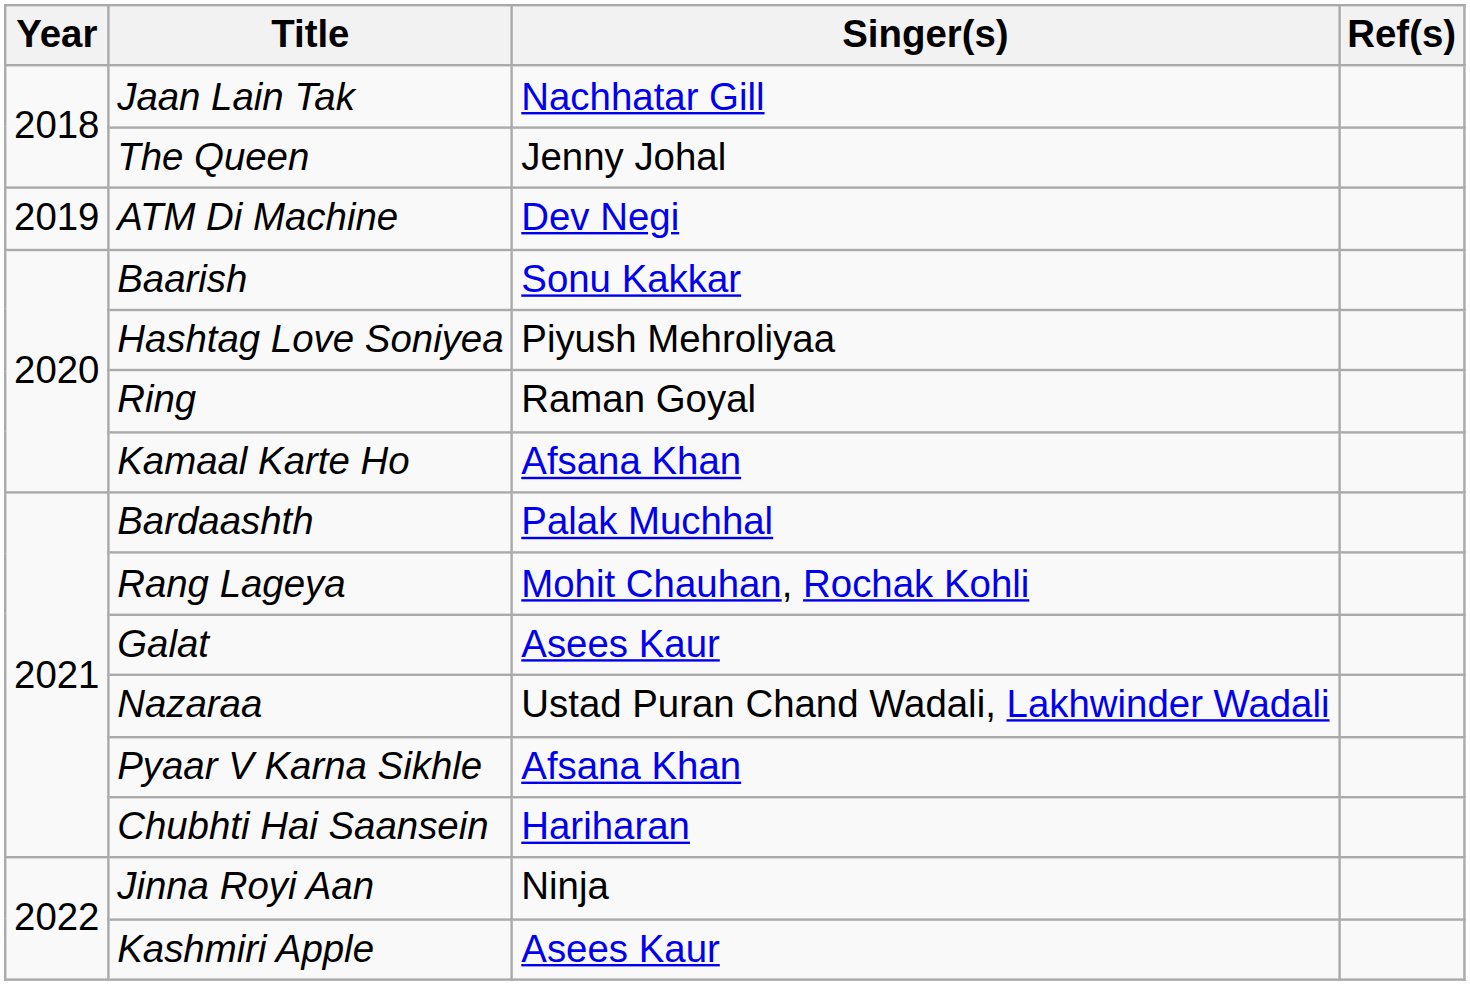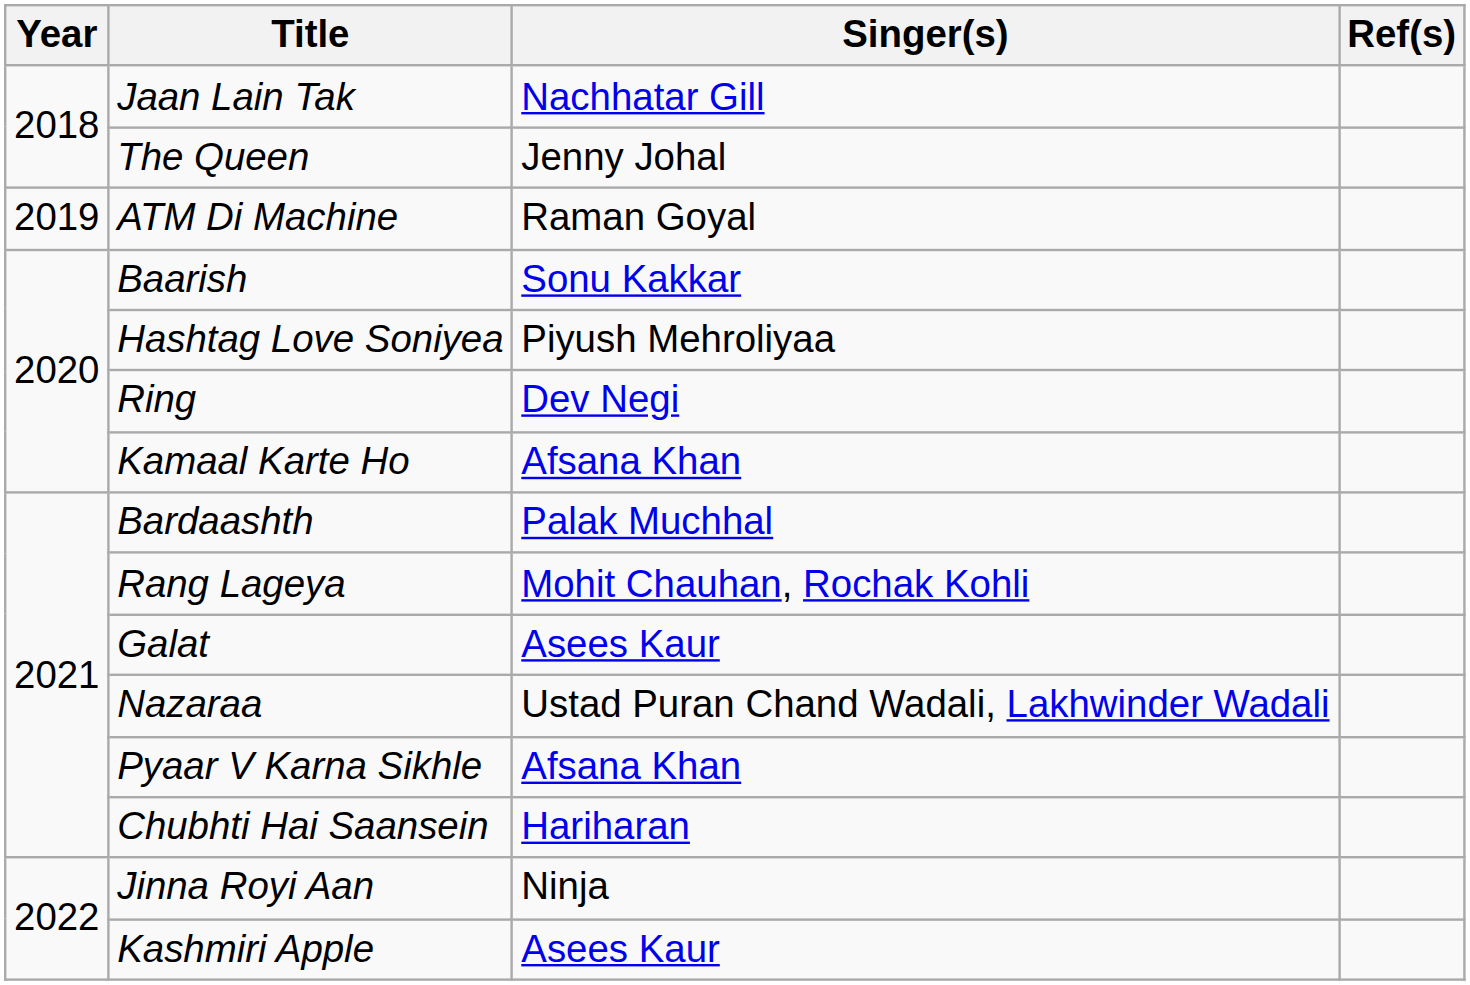 <table class="wikitable">
 <tr>
 <th>Year</th>
 <th>Title</th>
 <th>Singer(s)</th>
 <th>Ref(s)</th>
 </tr>
 <tr>
 <td rowspan=2>2018</td>
 <td><em>Jaan Lain Tak</em></td>
 <td><a href='#'>Nachhatar Gill</a></td>
 <td></td>
 </tr>
 <tr>
 <td><em>The Queen</em></td>
 <td>Jenny Johal</td>
 <td></td>
 </tr>
 <tr>
 <td>2019</td>
 <td><em>ATM Di Machine</em></td>
-<td><a href='#'>Dev Negi</a></td>
+<td>Raman Goyal</td>
 <td></td>
 </tr>
 <tr>
 <td rowspan=4>2020</td>
 <td><em>Baarish</em></td>
 <td><a href='#'>Sonu Kakkar</a></td>
 <td></td>
 </tr>
 <tr>
 <td><em>Hashtag Love Soniyea</em></td>
 <td>Piyush Mehroliyaa</td>
 <td></td>
 </tr>
 <tr>
 <td><em>Ring</em></td>
-<td>Raman Goyal</td>
+<td><a href='#'>Dev Negi</a></td>
 <td></td>
 </tr>
 <tr>
 <td><em>Kamaal Karte Ho</em></td>
 <td><a href='#'>Afsana Khan</a></td>
 <td></td>
 </tr>
 <tr>
 <td rowspan="6">2021</td>
 <td><em>Bardaashth</em></td>
 <td><a href='#'>Palak Muchhal</a></td>
 <td></td>
 </tr>
 <tr>
 <td><em>Rang Lageya</em></td>
 <td><a href='#'>Mohit Chauhan</a>, <a href='#'>Rochak Kohli</a></td>
 <td></td>
 </tr>
 <tr>
 <td><em>Galat</em></td>
 <td><a href='#'>Asees Kaur</a></td>
 <td></td>
 </tr>
 <tr>
 <td><em>Nazaraa</em></td>
 <td>Ustad Puran Chand Wadali, <a href='#'>Lakhwinder Wadali</a></td>
 <td></td>
 </tr>
 <tr>
 <td><em>Pyaar V Karna Sikhle</em></td>
 <td><a href='#'>Afsana Khan</a></td>
 <td></td>
 </tr>
 <tr>
 <td><em>Chubhti Hai Saansein</em></td>
 <td><a href='#'>Hariharan</a></td>
 <td></td>
 </tr>
 <tr>
 <td rowspan="2">2022</td>
 <td><em>Jinna Royi Aan</em></td>
 <td>Ninja</td>
 <td></td>
 </tr>
 <tr>
 <td><em>Kashmiri Apple</em></td>
 <td><a href='#'>Asees Kaur</a></td>
 <td></td>
 </tr>
 </table>
